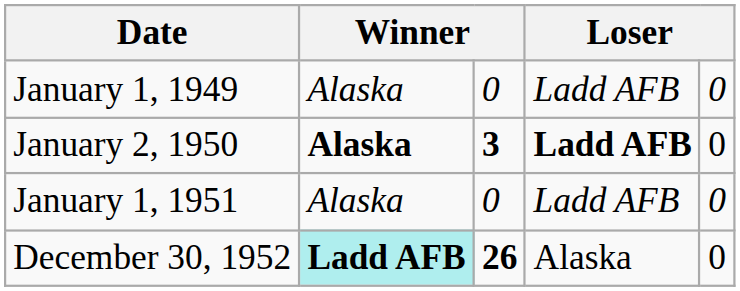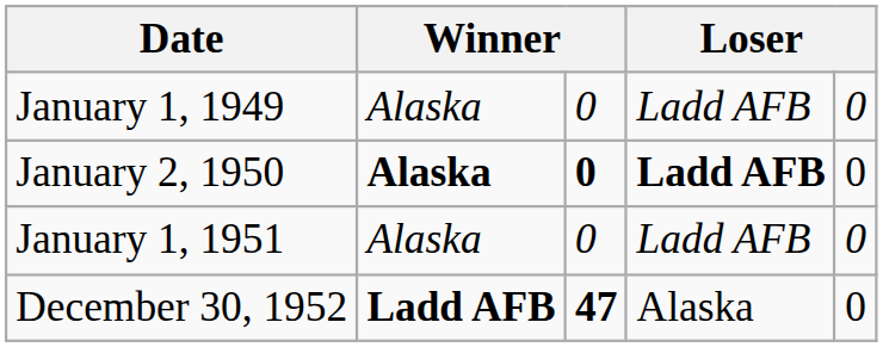 <table class="wikitable">
 <tr>
 <th>Date</th>
 <th colspan=2>Winner</th>
 <th colspan=2>Loser</th>
 </tr>
 <tr>
 <td>January 1, 1949</td>
 <td><em>Alaska</em></td>
 <td><em>0</em></td>
 <td><em>Ladd AFB</em></td>
 <td><em>0</em></td>
 </tr>
 <tr>
 <td>January 2, 1950</td>
 <td><strong>Alaska</strong></td>
-<td><strong>3</strong></td>
+<td><strong>0</strong></td>
 <td><strong>Ladd AFB</strong></td>
 <td>0</td>
 </tr>
 <tr>
 <td>January 1, 1951</td>
 <td><em>Alaska</em></td>
 <td><em>0</em></td>
 <td><em>Ladd AFB</em></td>
 <td><em>0</em></td>
 </tr>
 <tr>
 <td>December 30, 1952</td>
-<td style="background: paleturquoise;"><strong>Ladd AFB</strong></td>
-<td><strong>26</strong></td>
+<td><strong>Ladd AFB</strong></td>
+<td><strong>47</strong></td>
 <td>Alaska</td>
 <td>0</td>
 </tr>
 </table>
